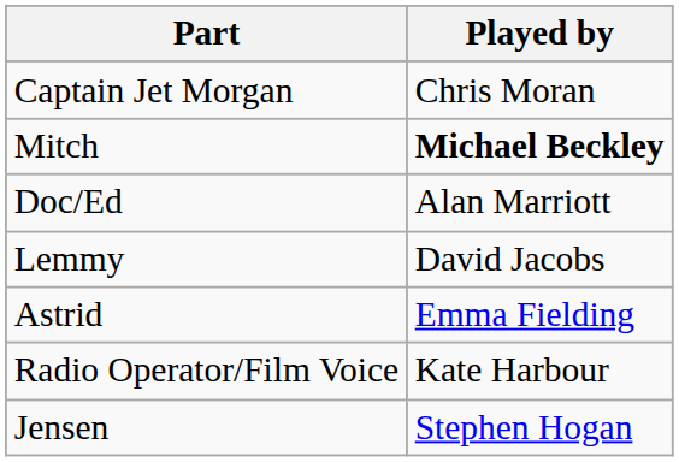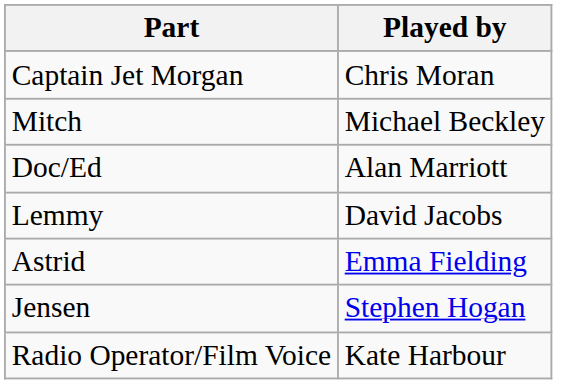 <table class="wikitable">
 <tr>
 <th>Part</th>
 <th>Played by</th>
 </tr>
 <tr>
 <td>Captain Jet Morgan</td>
 <td>Chris Moran</td>
 </tr>
 <tr>
 <td>Mitch</td>
-<td><strong>Michael Beckley</strong></td>
+<td>Michael Beckley</td>
 </tr>
 <tr>
 <td>Doc/Ed</td>
 <td>Alan Marriott</td>
 </tr>
 <tr>
 <td>Lemmy</td>
 <td>David Jacobs</td>
 </tr>
 <tr>
 <td>Astrid</td>
 <td><a href='#'>Emma Fielding</a></td>
 </tr>
 <tr>
+<td>Jensen</td>
+<td><a href='#'>Stephen Hogan</a></td>
+</tr>
+<tr>
 <td>Radio Operator/Film Voice</td>
 <td>Kate Harbour</td>
 </tr>
-<tr>
-<td>Jensen</td>
-<td><a href='#'>Stephen Hogan</a></td>
-</tr>
 </table>
